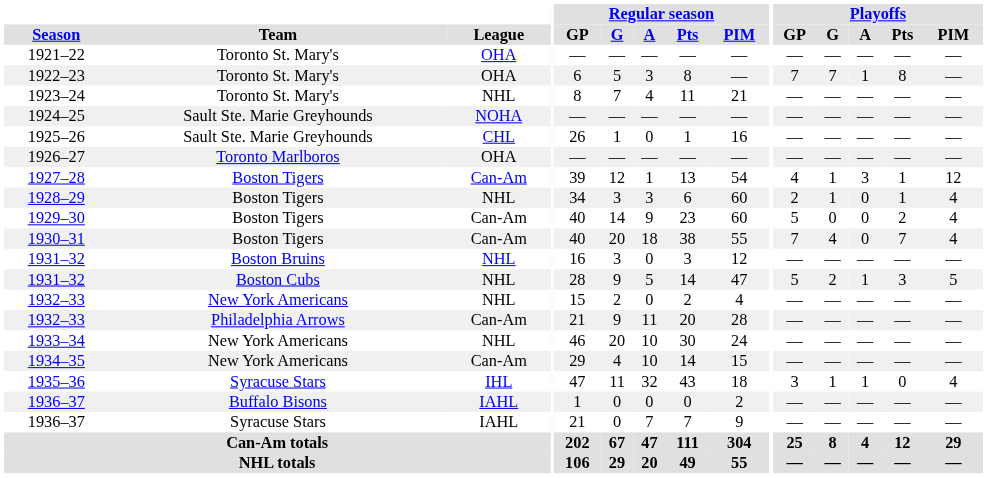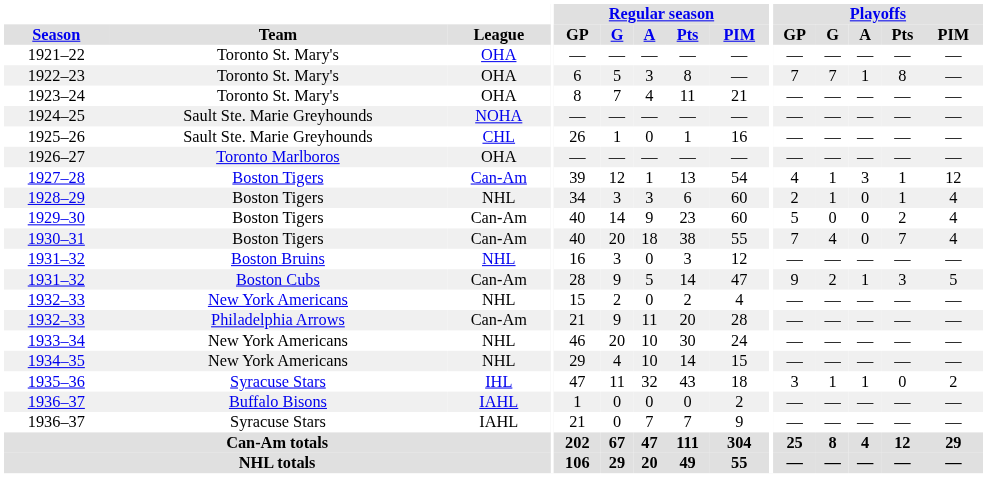 <table border="0" cellpadding="1" cellspacing="0" style="text-align:center; width:60em">
 <tr bgcolor="#e0e0e0">
 <th colspan="3" bgcolor="#ffffff"></th>
 <th rowspan="100" bgcolor="#ffffff"></th>
 <th colspan="5"><a href='#'>Regular season</a></th>
 <th rowspan="100" bgcolor="#ffffff"></th>
 <th colspan="5"><a href='#'>Playoffs</a></th>
 </tr>
 <tr bgcolor="#e0e0e0">
 <th><a href='#'>Season</a></th>
 <th>Team</th>
 <th>League</th>
 <th>GP</th>
 <th><a href='#'>G</a></th>
 <th><a href='#'>A</a></th>
 <th><a href='#'>Pts</a></th>
 <th><a href='#'>PIM</a></th>
 <th>GP</th>
 <th>G</th>
 <th>A</th>
 <th>Pts</th>
 <th>PIM</th>
 </tr>
 <tr>
 <td>1921–22</td>
 <td>Toronto St. Mary's</td>
 <td><a href='#'>OHA</a></td>
 <td>—</td>
 <td>—</td>
 <td>—</td>
 <td>—</td>
 <td>—</td>
 <td>—</td>
 <td>—</td>
 <td>—</td>
 <td>—</td>
 <td>—</td>
 </tr>
 <tr bgcolor="#f0f0f0">
 <td>1922–23</td>
 <td>Toronto St. Mary's</td>
 <td>OHA</td>
 <td>6</td>
 <td>5</td>
 <td>3</td>
 <td>8</td>
 <td>—</td>
 <td>7</td>
 <td>7</td>
 <td>1</td>
 <td>8</td>
 <td>—</td>
 </tr>
 <tr>
 <td>1923–24</td>
 <td>Toronto St. Mary's</td>
-<td>NHL</td>
+<td>OHA</td>
 <td>8</td>
 <td>7</td>
 <td>4</td>
 <td>11</td>
 <td>21</td>
 <td>—</td>
 <td>—</td>
 <td>—</td>
 <td>—</td>
 <td>—</td>
 </tr>
 <tr bgcolor="#f0f0f0">
 <td>1924–25</td>
 <td>Sault Ste. Marie Greyhounds</td>
 <td><a href='#'>NOHA</a></td>
 <td>—</td>
 <td>—</td>
 <td>—</td>
 <td>—</td>
 <td>—</td>
 <td>—</td>
 <td>—</td>
 <td>—</td>
 <td>—</td>
 <td>—</td>
 </tr>
 <tr>
 <td>1925–26</td>
 <td>Sault Ste. Marie Greyhounds</td>
 <td><a href='#'>CHL</a></td>
 <td>26</td>
 <td>1</td>
 <td>0</td>
 <td>1</td>
 <td>16</td>
 <td>—</td>
 <td>—</td>
 <td>—</td>
 <td>—</td>
 <td>—</td>
 </tr>
 <tr bgcolor="#f0f0f0">
 <td>1926–27</td>
 <td><a href='#'>Toronto Marlboros</a></td>
 <td>OHA</td>
 <td>—</td>
 <td>—</td>
 <td>—</td>
 <td>—</td>
 <td>—</td>
 <td>—</td>
 <td>—</td>
 <td>—</td>
 <td>—</td>
 <td>—</td>
 </tr>
 <tr>
 <td><a href='#'>1927–28</a></td>
 <td><a href='#'>Boston Tigers</a></td>
 <td><a href='#'>Can-Am</a></td>
 <td>39</td>
 <td>12</td>
 <td>1</td>
 <td>13</td>
 <td>54</td>
 <td>4</td>
 <td>1</td>
 <td>3</td>
 <td>1</td>
 <td>12</td>
 </tr>
 <tr bgcolor="#f0f0f0">
 <td><a href='#'>1928–29</a></td>
 <td>Boston Tigers</td>
 <td>NHL</td>
 <td>34</td>
 <td>3</td>
 <td>3</td>
 <td>6</td>
 <td>60</td>
 <td>2</td>
 <td>1</td>
 <td>0</td>
 <td>1</td>
 <td>4</td>
 </tr>
 <tr>
 <td><a href='#'>1929–30</a></td>
 <td>Boston Tigers</td>
 <td>Can-Am</td>
 <td>40</td>
 <td>14</td>
 <td>9</td>
 <td>23</td>
 <td>60</td>
 <td>5</td>
 <td>0</td>
 <td>0</td>
 <td>2</td>
 <td>4</td>
 </tr>
 <tr bgcolor="#f0f0f0">
 <td><a href='#'>1930–31</a></td>
 <td>Boston Tigers</td>
 <td>Can-Am</td>
 <td>40</td>
 <td>20</td>
 <td>18</td>
 <td>38</td>
 <td>55</td>
 <td>7</td>
 <td>4</td>
 <td>0</td>
 <td>7</td>
 <td>4</td>
 </tr>
 <tr>
 <td><a href='#'>1931–32</a></td>
 <td><a href='#'>Boston Bruins</a></td>
 <td><a href='#'>NHL</a></td>
 <td>16</td>
 <td>3</td>
 <td>0</td>
 <td>3</td>
 <td>12</td>
 <td>—</td>
 <td>—</td>
 <td>—</td>
 <td>—</td>
 <td>—</td>
 </tr>
 <tr bgcolor="#f0f0f0">
 <td><a href='#'>1931–32</a></td>
 <td><a href='#'>Boston Cubs</a></td>
-<td>NHL</td>
+<td>Can-Am</td>
 <td>28</td>
 <td>9</td>
 <td>5</td>
 <td>14</td>
 <td>47</td>
-<td>5</td>
+<td>9</td>
 <td>2</td>
 <td>1</td>
 <td>3</td>
 <td>5</td>
 </tr>
 <tr>
 <td><a href='#'>1932–33</a></td>
 <td><a href='#'>New York Americans</a></td>
 <td>NHL</td>
 <td>15</td>
 <td>2</td>
 <td>0</td>
 <td>2</td>
 <td>4</td>
 <td>—</td>
 <td>—</td>
 <td>—</td>
 <td>—</td>
 <td>—</td>
 </tr>
 <tr bgcolor="#f0f0f0">
 <td><a href='#'>1932–33</a></td>
 <td><a href='#'>Philadelphia Arrows</a></td>
 <td>Can-Am</td>
 <td>21</td>
 <td>9</td>
 <td>11</td>
 <td>20</td>
 <td>28</td>
 <td>—</td>
 <td>—</td>
 <td>—</td>
 <td>—</td>
 <td>—</td>
 </tr>
 <tr>
 <td><a href='#'>1933–34</a></td>
 <td>New York Americans</td>
 <td>NHL</td>
 <td>46</td>
 <td>20</td>
 <td>10</td>
 <td>30</td>
 <td>24</td>
 <td>—</td>
 <td>—</td>
 <td>—</td>
 <td>—</td>
 <td>—</td>
 </tr>
 <tr bgcolor="#f0f0f0">
 <td><a href='#'>1934–35</a></td>
 <td>New York Americans</td>
-<td>Can-Am</td>
+<td>NHL</td>
 <td>29</td>
 <td>4</td>
 <td>10</td>
 <td>14</td>
 <td>15</td>
 <td>—</td>
 <td>—</td>
 <td>—</td>
 <td>—</td>
 <td>—</td>
 </tr>
 <tr>
 <td><a href='#'>1935–36</a></td>
 <td><a href='#'>Syracuse Stars</a></td>
 <td><a href='#'>IHL</a></td>
 <td>47</td>
 <td>11</td>
 <td>32</td>
 <td>43</td>
 <td>18</td>
 <td>3</td>
 <td>1</td>
 <td>1</td>
 <td>0</td>
-<td>4</td>
+<td>2</td>
 </tr>
 <tr bgcolor="#f0f0f0">
 <td><a href='#'>1936–37</a></td>
 <td><a href='#'>Buffalo Bisons</a></td>
 <td><a href='#'>IAHL</a></td>
 <td>1</td>
 <td>0</td>
 <td>0</td>
 <td>0</td>
 <td>2</td>
 <td>—</td>
 <td>—</td>
 <td>—</td>
 <td>—</td>
 <td>—</td>
 </tr>
 <tr>
 <td>1936–37</td>
 <td>Syracuse Stars</td>
 <td>IAHL</td>
 <td>21</td>
 <td>0</td>
 <td>7</td>
 <td>7</td>
 <td>9</td>
 <td>—</td>
 <td>—</td>
 <td>—</td>
 <td>—</td>
 <td>—</td>
 </tr>
 <tr bgcolor="#e0e0e0">
 <th colspan="3">Can-Am totals</th>
 <th>202</th>
 <th>67</th>
 <th>47</th>
 <th>111</th>
 <th>304</th>
 <th>25</th>
 <th>8</th>
 <th>4</th>
 <th>12</th>
 <th>29</th>
 </tr>
 <tr bgcolor="#e0e0e0">
 <th colspan="3">NHL totals</th>
 <th>106</th>
 <th>29</th>
 <th>20</th>
 <th>49</th>
 <th>55</th>
 <th>—</th>
 <th>—</th>
 <th>—</th>
 <th>—</th>
 <th>—</th>
 </tr>
 </table>
